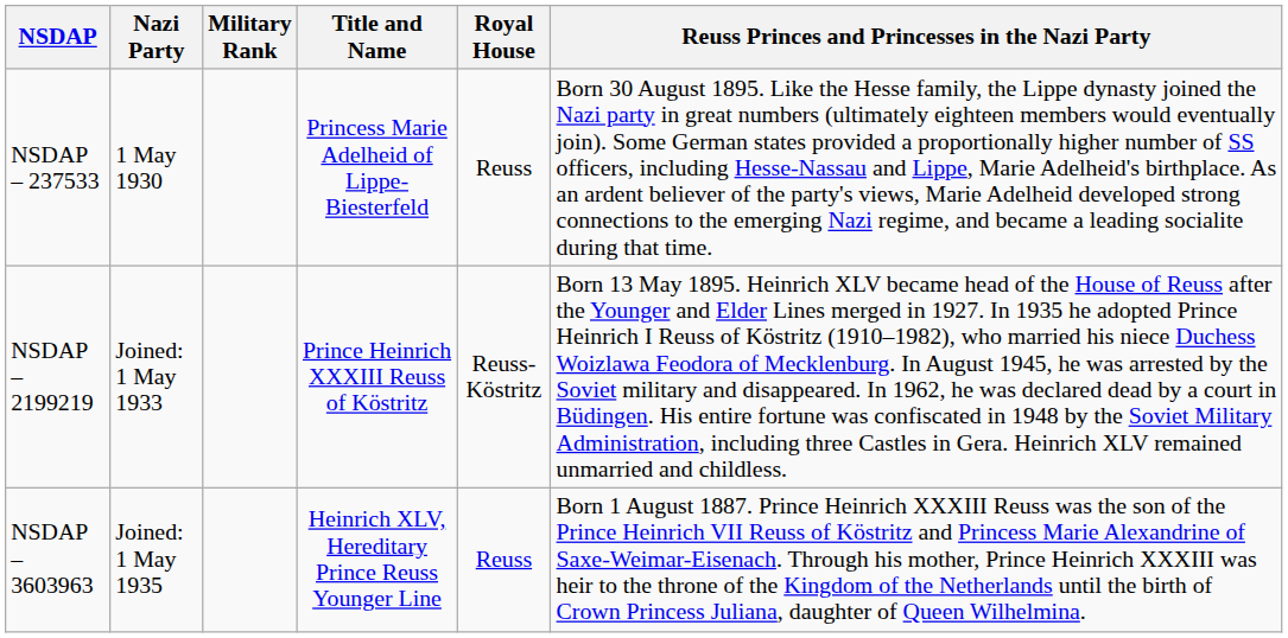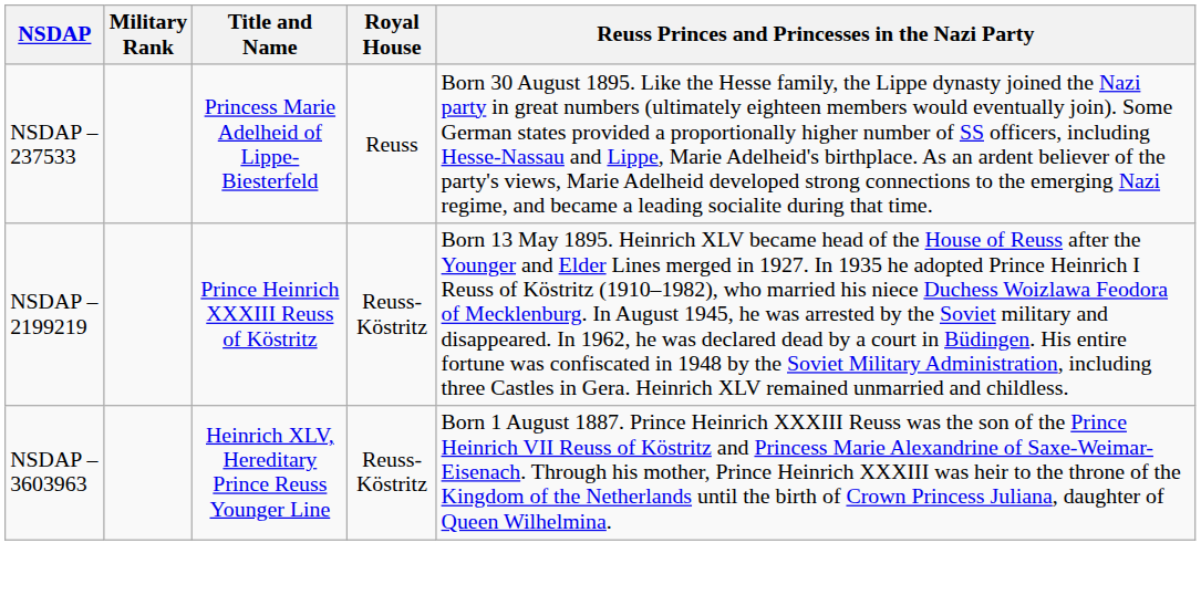 <table class="wikitable">
 <tr>
 <th><a href='#'>NSDAP</a></th>
-<th>Nazi Party</th>
 <th>Military<br>Rank</th>
 <th>Title and<br>Name</th>
 <th>Royal<br>House</th>
 <th>Reuss Princes and Princesses in the Nazi Party</th>
 </tr>
 <tr>
 <td>NSDAP – 237533</td>
-<td>1 May 1930</td>
 <td></td>
 <td align="center"><a href='#'>Princess Marie Adelheid of Lippe-Biesterfeld</a></td>
 <td align="center">Reuss</td>
 <td> Born 30 August 1895. Like the Hesse family, the Lippe dynasty joined the <a href='#'>Nazi party</a> in great numbers (ultimately eighteen members would eventually join). Some German states provided a proportionally higher number of <a href='#'>SS</a> officers, including <a href='#'>Hesse-Nassau</a> and <a href='#'>Lippe</a>, Marie Adelheid's birthplace. As an ardent believer of the party's views, Marie Adelheid developed strong connections to the emerging <a href='#'>Nazi</a> regime, and became a leading socialite during that time.</td>
 </tr>
 <tr>
 <td>NSDAP – 2199219</td>
-<td>Joined: 1 May 1933</td>
 <td></td>
 <td align="center"><a href='#'>Prince Heinrich XXXIII Reuss of Köstritz</a></td>
 <td align="center">Reuss-Köstritz</td>
 <td> Born 13 May 1895. Heinrich XLV became head of the <a href='#'>House of Reuss</a> after the <a href='#'>Younger</a> and <a href='#'>Elder</a> Lines merged in 1927. In 1935 he adopted Prince Heinrich I Reuss of Köstritz (1910–1982), who married his niece <a href='#'>Duchess Woizlawa Feodora of Mecklenburg</a>. In August 1945, he was arrested by the <a href='#'>Soviet</a> military and disappeared. In 1962, he was declared dead by a court in <a href='#'>Büdingen</a>. His entire fortune was confiscated in 1948 by the <a href='#'>Soviet Military Administration</a>, including three Castles in Gera. Heinrich XLV remained unmarried and childless.</td>
 </tr>
 <tr>
 <td>NSDAP – 3603963</td>
-<td>Joined: 1 May 1935</td>
 <td></td>
 <td align="center"><a href='#'>Heinrich XLV, Hereditary Prince Reuss Younger Line</a></td>
-<td align="center"><a href='#'>Reuss</a></td>
+<td align="center">Reuss-Köstritz</td>
 <td> Born 1 August 1887. Prince Heinrich XXXIII Reuss was the son of the <a href='#'>Prince Heinrich VII Reuss of Köstritz</a> and <a href='#'>Princess Marie Alexandrine of Saxe-Weimar-Eisenach</a>. Through his mother, Prince Heinrich XXXIII was heir to the throne of the <a href='#'>Kingdom of the Netherlands</a> until the birth of <a href='#'>Crown Princess Juliana</a>, daughter of <a href='#'>Queen Wilhelmina</a>.</td>
 </tr>
 </table>
